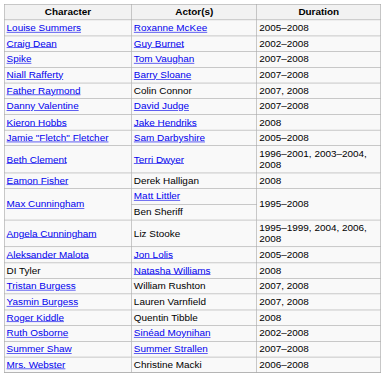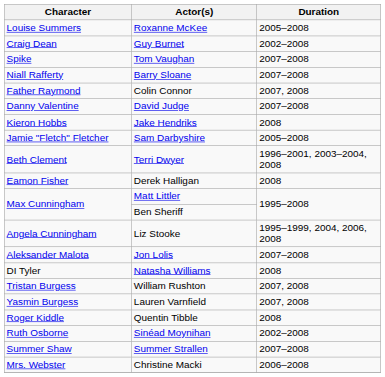 <table class="wikitable sortable sticky-header">
 <tr>
 <th scope="col" style="width:230px;">Character</th>
 <th scope="col" style="width:230px;">Actor(s)</th>
 <th scope="col" style="width:230px;">Duration</th>
 </tr>
 <tr>
 <td><a href='#'>Louise Summers</a></td>
 <td><a href='#'>Roxanne McKee</a></td>
 <td>2005–2008</td>
 </tr>
 <tr>
 <td><a href='#'>Craig Dean</a></td>
 <td><a href='#'>Guy Burnet</a></td>
 <td>2002–2008</td>
 </tr>
 <tr>
 <td><a href='#'>Spike</a></td>
 <td><a href='#'>Tom Vaughan</a></td>
 <td>2007–2008</td>
 </tr>
 <tr>
 <td><a href='#'>Niall Rafferty</a></td>
 <td><a href='#'>Barry Sloane</a></td>
 <td>2007–2008</td>
 </tr>
 <tr>
 <td><a href='#'>Father Raymond</a></td>
 <td>Colin Connor</td>
 <td>2007, 2008</td>
 </tr>
 <tr>
 <td><a href='#'>Danny Valentine</a></td>
 <td><a href='#'>David Judge</a></td>
 <td>2007–2008</td>
 </tr>
 <tr>
 <td><a href='#'>Kieron Hobbs</a></td>
 <td><a href='#'>Jake Hendriks</a></td>
 <td>2008</td>
 </tr>
 <tr>
 <td><a href='#'>Jamie "Fletch" Fletcher</a></td>
 <td><a href='#'>Sam Darbyshire</a></td>
 <td>2005–2008</td>
 </tr>
 <tr>
 <td><a href='#'>Beth Clement</a></td>
 <td><a href='#'>Terri Dwyer</a></td>
 <td>1996–2001, 2003–2004, 2008</td>
 </tr>
 <tr>
 <td><a href='#'>Eamon Fisher</a></td>
 <td>Derek Halligan</td>
 <td>2008</td>
 </tr>
 <tr>
 <td rowspan="2"><a href='#'>Max Cunningham</a></td>
 <td><a href='#'>Matt Littler</a></td>
 <td rowspan="2">1995–2008</td>
 </tr>
 <tr>
 <td>Ben Sheriff</td>
 </tr>
 <tr>
 <td><a href='#'>Angela Cunningham</a></td>
 <td>Liz Stooke</td>
 <td>1995–1999, 2004, 2006, 2008</td>
 </tr>
 <tr>
 <td><a href='#'>Aleksander Malota</a></td>
 <td><a href='#'>Jon Lolis</a></td>
-<td>2005–2008</td>
+<td>2007–2008</td>
 </tr>
 <tr>
 <td>DI Tyler</td>
 <td><a href='#'>Natasha Williams</a></td>
 <td>2008</td>
 </tr>
 <tr>
 <td><a href='#'>Tristan Burgess</a></td>
 <td>William Rushton</td>
 <td>2007, 2008</td>
 </tr>
 <tr>
 <td><a href='#'>Yasmin Burgess</a></td>
 <td>Lauren Varnfield</td>
 <td>2007, 2008</td>
 </tr>
 <tr>
 <td><a href='#'>Roger Kiddle</a></td>
 <td>Quentin Tibble</td>
 <td>2008</td>
 </tr>
 <tr>
 <td><a href='#'>Ruth Osborne</a></td>
 <td><a href='#'>Sinéad Moynihan</a></td>
 <td>2002–2008</td>
 </tr>
 <tr>
 <td><a href='#'>Summer Shaw</a></td>
 <td><a href='#'>Summer Strallen</a></td>
 <td>2007–2008</td>
 </tr>
 <tr>
 <td><a href='#'>Mrs. Webster</a></td>
 <td>Christine Macki</td>
 <td>2006–2008</td>
 </tr>
 <tr>
 </tr>
 </table>
